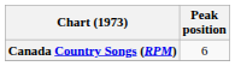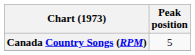 <table class="wikitable plainrowheaders">
 <tr>
 <th scope="col">Chart (1973)</th>
 <th scope="col">Peak<br>position</th>
 </tr>
 <tr>
 <th scope="row">Canada <a href='#'>Country Songs</a> (<em><a href='#'>RPM</a></em>)</th>
-<td align="center">6</td>
+<td align="center">5</td>
 </tr>
 <tr>
 </tr>
 <tr>
 </tr>
 </table>
